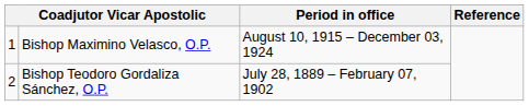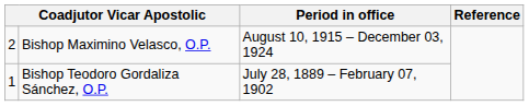 <table class="wikitable">
 <tr>
 <th colspan="2">Coadjutor Vicar Apostolic</th>
 <th>Period in office</th>
 <th>Reference</th>
 </tr>
 <tr>
-<td>1</td>
+<td>2</td>
 <td>Bishop Maximino Velasco, <a href='#'>O.P.</a></td>
 <td>August 10, 1915 – December 03, 1924</td>
 <td rowspan=2></td>
 </tr>
 <tr>
-<td>2</td>
+<td>1</td>
 <td>Bishop Teodoro Gordaliza Sánchez, <a href='#'>O.P.</a></td>
 <td>July 28, 1889 – February 07, 1902</td>
 </tr>
 </table>
